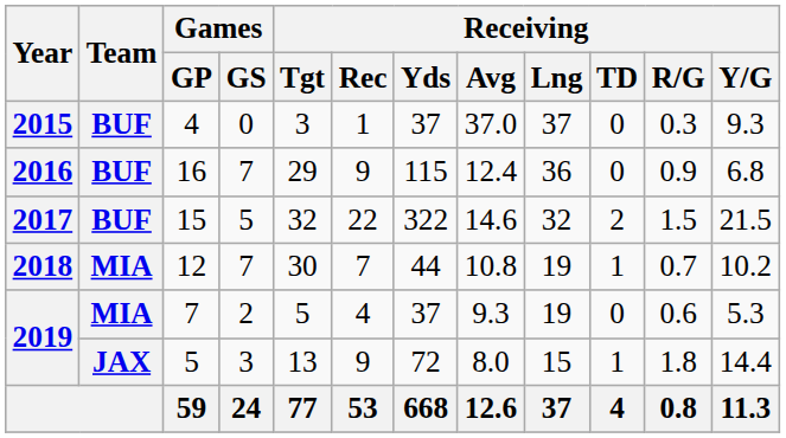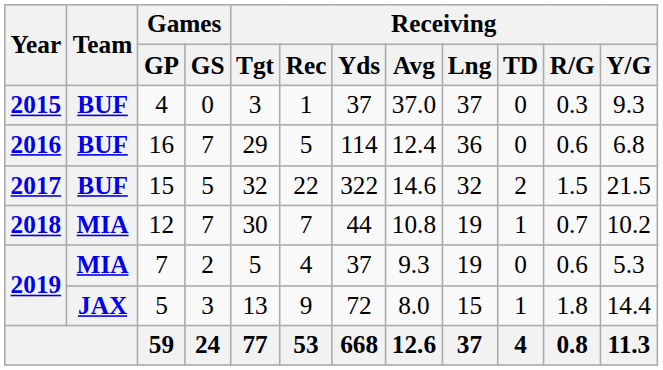 <table class="wikitable" style="text-align: center;">
 <tr>
 <th rowspan="2">Year</th>
 <th rowspan="2">Team</th>
 <th colspan="2">Games</th>
 <th colspan="8">Receiving</th>
 </tr>
 <tr>
 <th>GP</th>
 <th>GS</th>
 <th>Tgt</th>
 <th>Rec</th>
 <th>Yds</th>
 <th>Avg</th>
 <th>Lng</th>
 <th>TD</th>
 <th>R/G</th>
 <th>Y/G</th>
 </tr>
 <tr>
 <th><a href='#'>2015</a></th>
 <th><a href='#'>BUF</a></th>
 <td>4</td>
 <td>0</td>
 <td>3</td>
 <td>1</td>
 <td>37</td>
 <td>37.0</td>
 <td>37</td>
 <td>0</td>
 <td>0.3</td>
 <td>9.3</td>
 </tr>
 <tr>
 <th><a href='#'>2016</a></th>
 <th><a href='#'>BUF</a></th>
 <td>16</td>
 <td>7</td>
 <td>29</td>
-<td>9</td>
-<td>115</td>
+<td>5</td>
+<td>114</td>
 <td>12.4</td>
 <td>36</td>
 <td>0</td>
-<td>0.9</td>
+<td>0.6</td>
 <td>6.8</td>
 </tr>
 <tr>
 <th><a href='#'>2017</a></th>
 <th><a href='#'>BUF</a></th>
 <td>15</td>
 <td>5</td>
 <td>32</td>
 <td>22</td>
 <td>322</td>
 <td>14.6</td>
 <td>32</td>
 <td>2</td>
 <td>1.5</td>
 <td>21.5</td>
 </tr>
 <tr>
 <th><a href='#'>2018</a></th>
 <th><a href='#'>MIA</a></th>
 <td>12</td>
 <td>7</td>
 <td>30</td>
 <td>7</td>
 <td>44</td>
 <td>10.8</td>
 <td>19</td>
 <td>1</td>
 <td>0.7</td>
 <td>10.2</td>
 </tr>
 <tr>
 <th rowspan="2"><a href='#'>2019</a></th>
 <th><a href='#'>MIA</a></th>
 <td>7</td>
 <td>2</td>
 <td>5</td>
 <td>4</td>
 <td>37</td>
 <td>9.3</td>
 <td>19</td>
 <td>0</td>
 <td>0.6</td>
 <td>5.3</td>
 </tr>
 <tr>
 <th><a href='#'>JAX</a></th>
 <td>5</td>
 <td>3</td>
 <td>13</td>
 <td>9</td>
 <td>72</td>
 <td>8.0</td>
 <td>15</td>
 <td>1</td>
 <td>1.8</td>
 <td>14.4</td>
 </tr>
 <tr>
 <th colspan="2"></th>
 <th>59</th>
 <th>24</th>
 <th>77</th>
 <th>53</th>
 <th>668</th>
 <th>12.6</th>
 <th>37</th>
 <th>4</th>
 <th>0.8</th>
 <th>11.3</th>
 </tr>
 </table>
